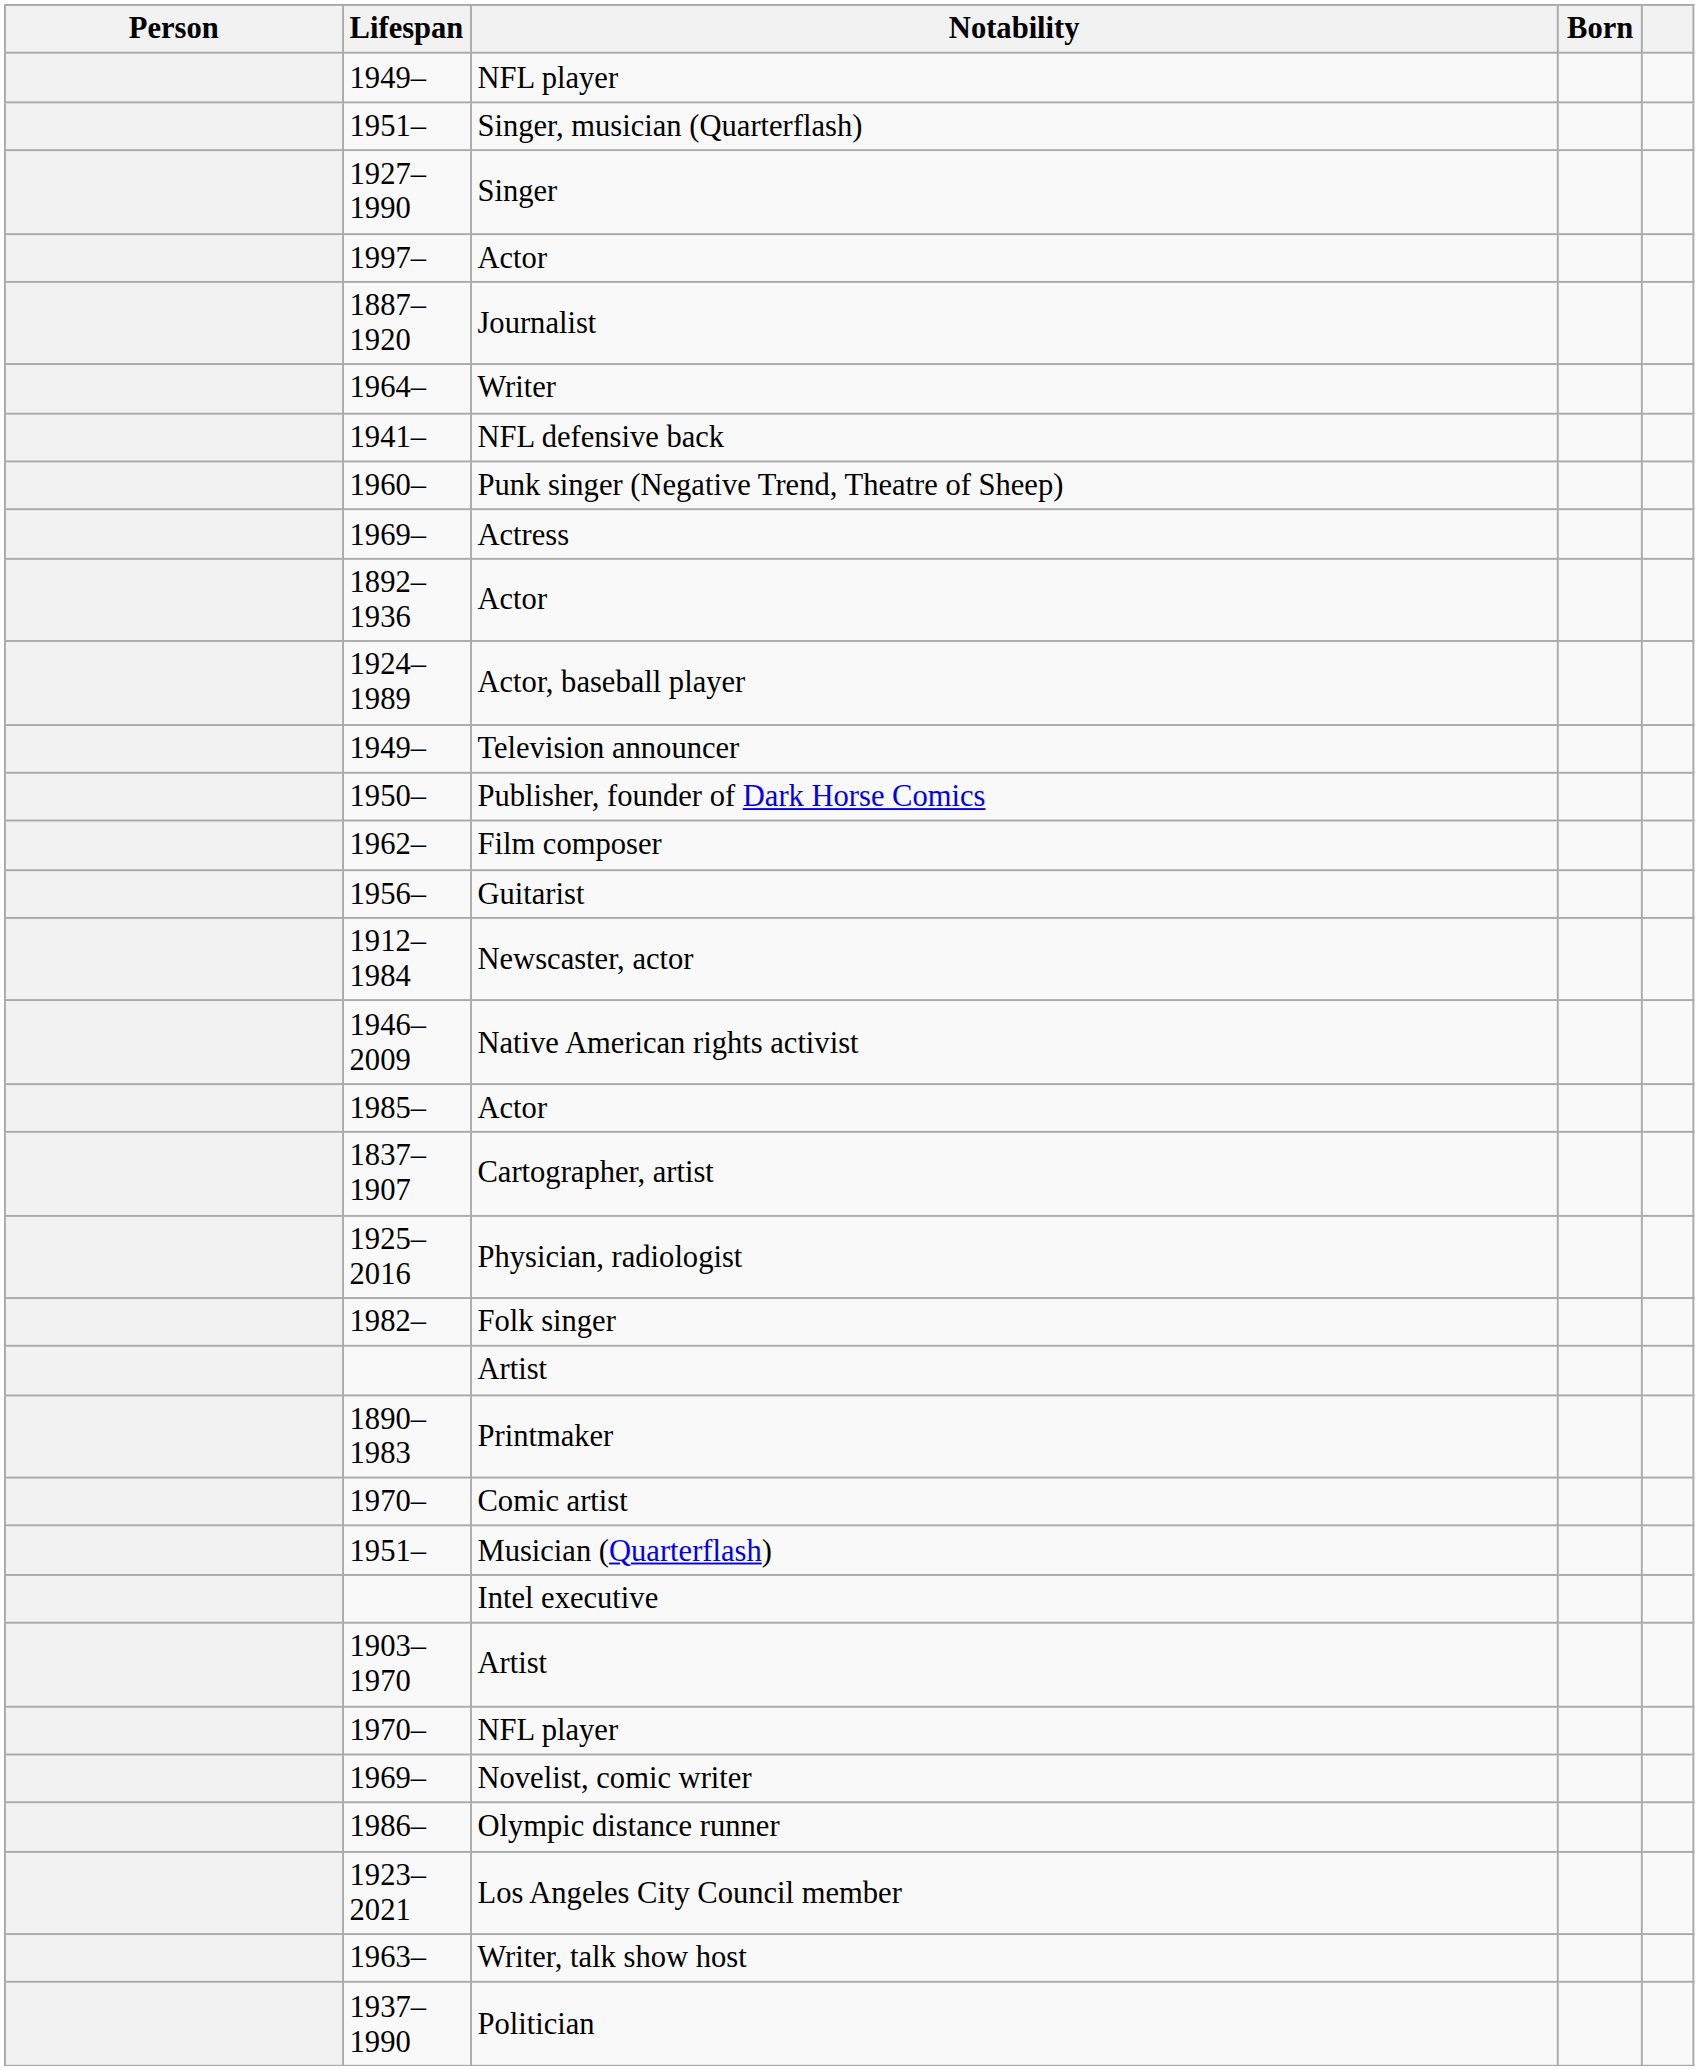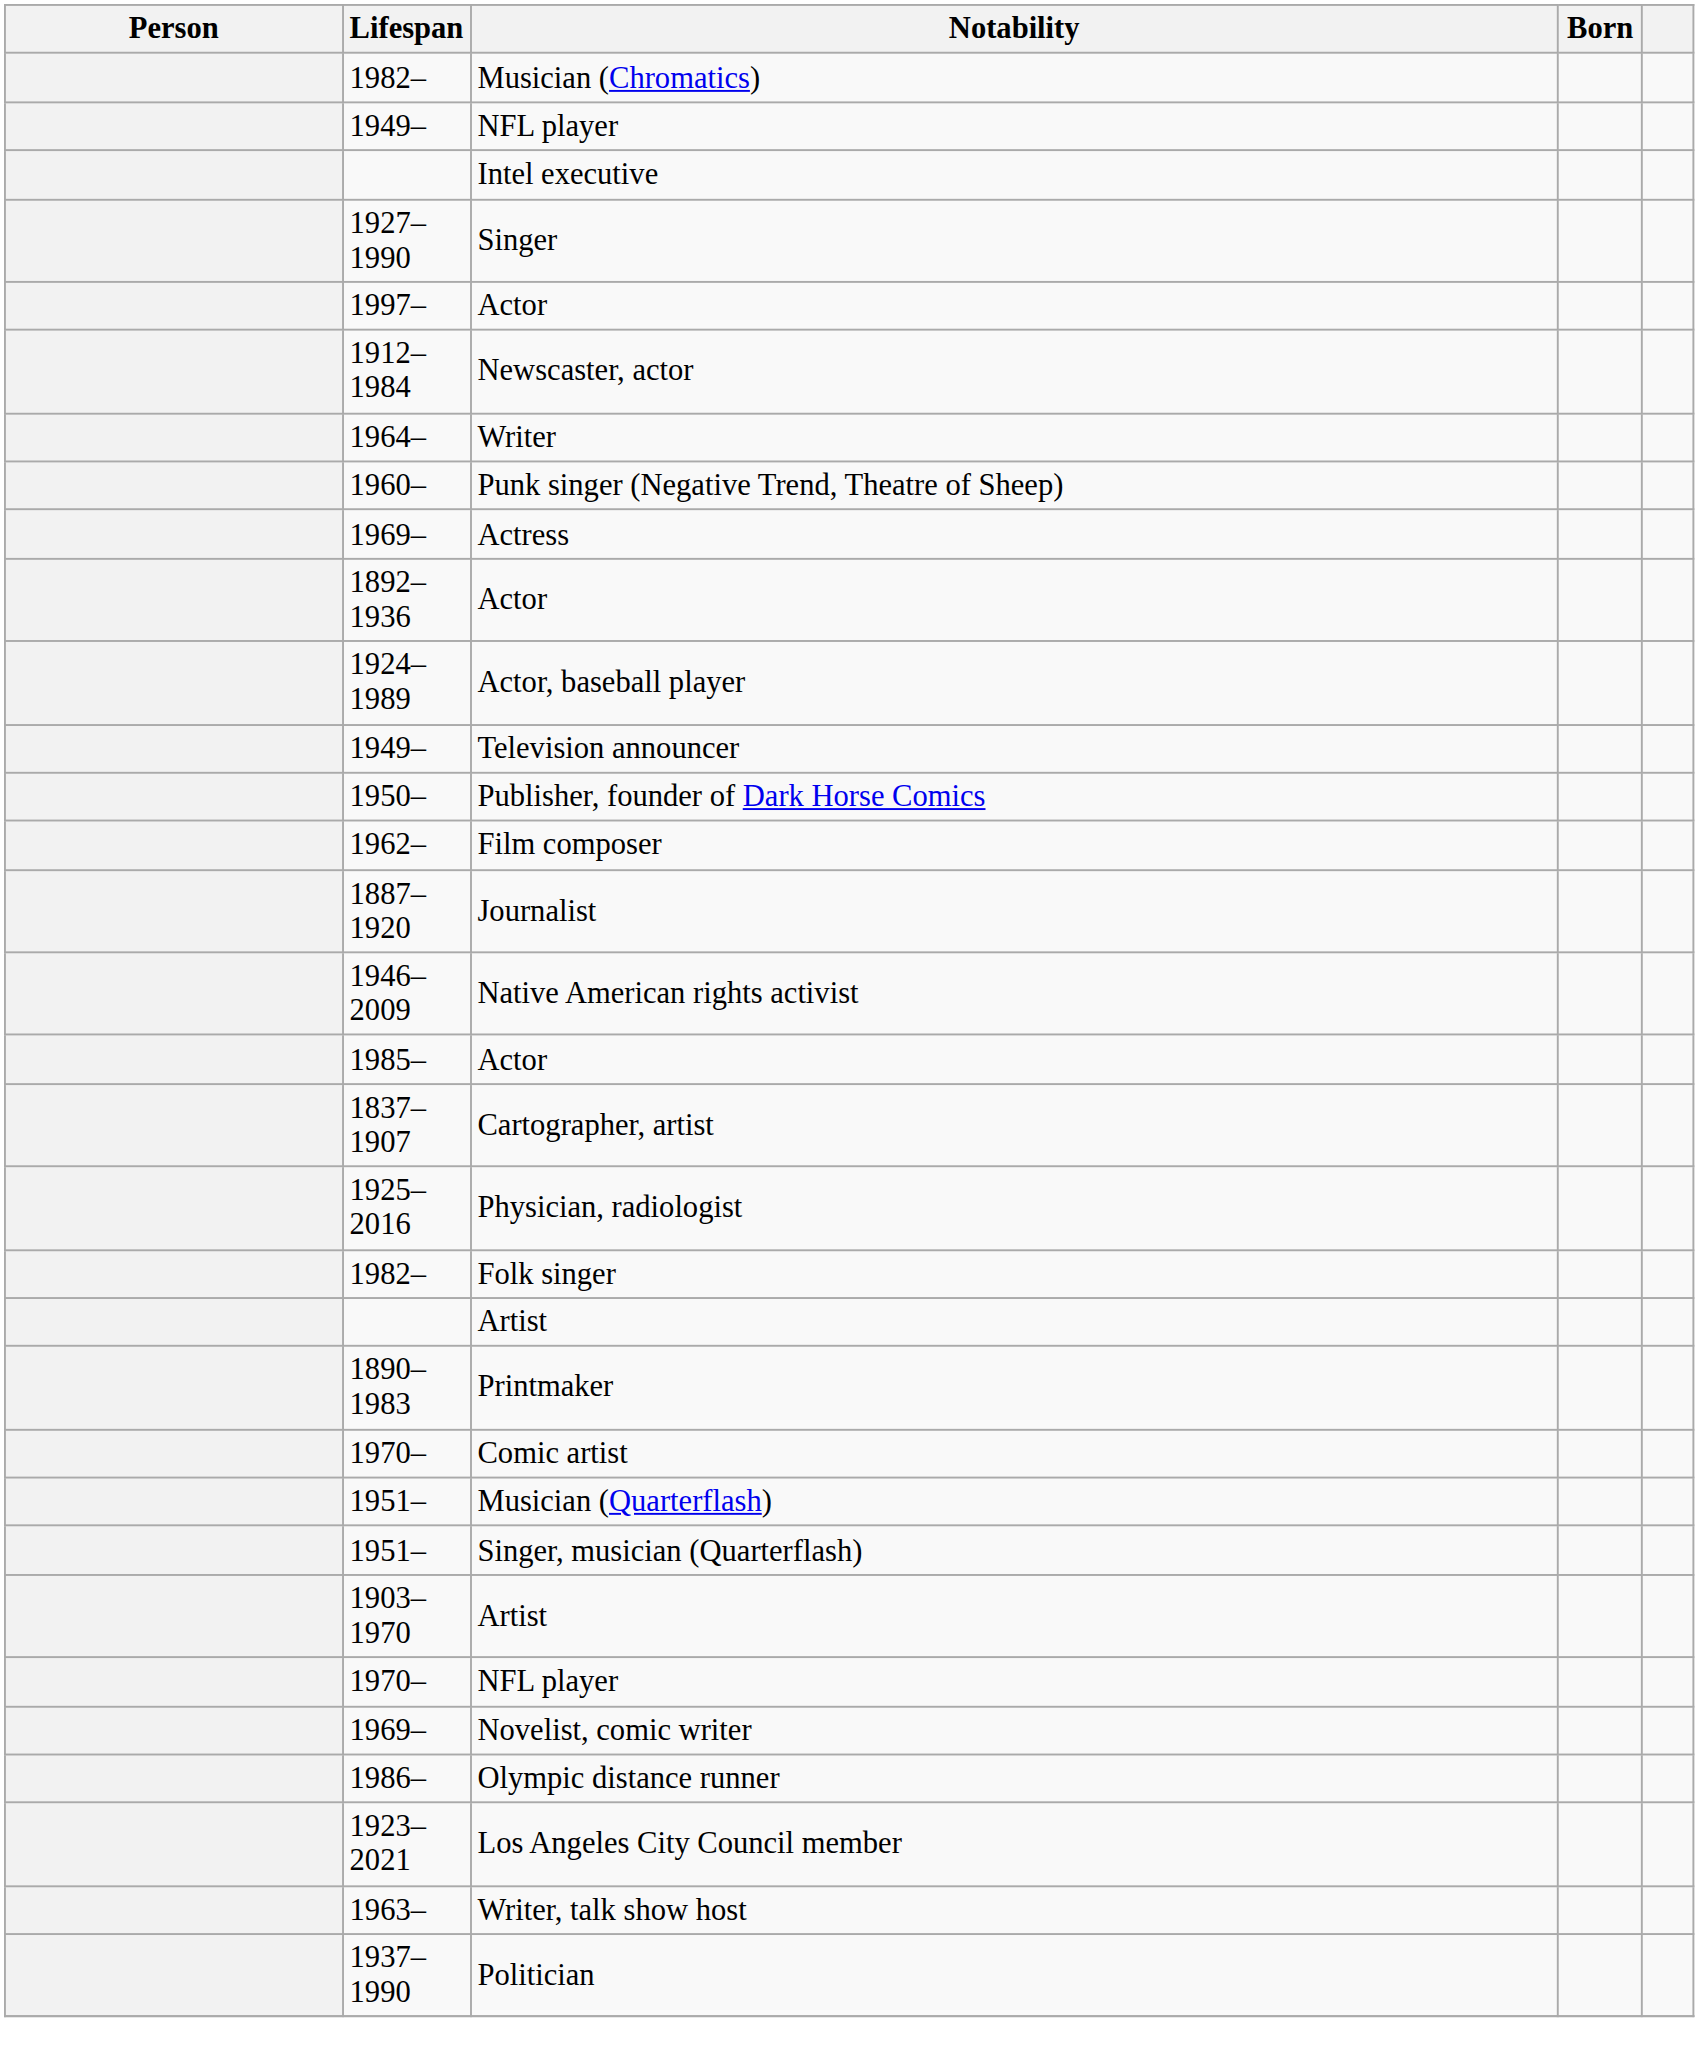 <table class="wikitable plainrowheaders sortable" style="margin-right: 0; width:70%;">
 <tr>
 <th scope="col" width="20%">Person</th>
 <th scope="col" width="6%">Lifespan</th>
 <th scope="col">Notability</th>
 <th scope="col" width="5%">Born</th>
 <th scope="col" class="unsortable" width="3%"></th>
 </tr>
 <tr>
 <th scope="row"></th>
+<td>1982–</td>
+<td>Musician (<a href='#'>Chromatics</a>)</td>
+<td></td>
+<td style="text-align:center;"></td>
+</tr>
+<tr>
+<th scope="row"></th>
 <td>1949–</td>
 <td>NFL player</td>
 <td></td>
 <td style="text-align:center;"></td>
 </tr>
 <tr>
 <th scope="row"></th>
-<td>1951–</td>
-<td>Singer, musician (Quarterflash)</td>
+<td></td>
+<td>Intel executive</td>
 <td></td>
 <td style="text-align:center;"></td>
 </tr>
 <tr>
 <th scope="row"></th>
 <td>1927–1990</td>
 <td>Singer</td>
 <td></td>
 <td style="text-align:center;"></td>
 </tr>
 <tr>
 <th scope="row"></th>
 <td>1997–</td>
 <td>Actor</td>
 <td></td>
 <td style="text-align:center;"></td>
 </tr>
 <tr>
 <th scope="row"></th>
-<td>1887–1920</td>
-<td>Journalist</td>
+<td>1912–1984</td>
+<td>Newscaster, actor</td>
 <td></td>
 <td style="text-align:center;"></td>
 </tr>
 <tr>
 <th scope="row"></th>
 <td>1964–</td>
 <td>Writer</td>
-<td></td>
-<td style="text-align:center;"></td>
-</tr>
-<tr>
-<th scope="row"></th>
-<td>1941–</td>
-<td>NFL defensive back</td>
 <td></td>
 <td style="text-align:center;"></td>
 </tr>
 <tr>
 <th scope="row"></th>
 <td>1960–</td>
 <td>Punk singer (Negative Trend, Theatre of Sheep)</td>
 <td></td>
 <td style="text-align:center;"></td>
 </tr>
 <tr>
 <th scope="row"></th>
 <td>1969–</td>
 <td>Actress</td>
 <td></td>
 <td style="text-align:center;"></td>
 </tr>
 <tr>
 <th scope="row"></th>
 <td>1892–1936</td>
 <td>Actor</td>
 <td></td>
 <td style="text-align:center;"></td>
 </tr>
 <tr>
 <th scope="row"></th>
 <td>1924–1989</td>
 <td>Actor, baseball player</td>
 <td></td>
 <td style="text-align:center;"></td>
 </tr>
 <tr>
 <th scope="row"></th>
 <td>1949–</td>
 <td>Television announcer</td>
 <td></td>
 <td style="text-align:center;"></td>
 </tr>
 <tr>
 <th scope="row"></th>
 <td>1950–</td>
 <td>Publisher, founder of <a href='#'>Dark Horse Comics</a></td>
 <td></td>
 <td style="text-align:center;"></td>
 </tr>
 <tr>
 <th scope="row"></th>
 <td>1962–</td>
 <td>Film composer</td>
 <td></td>
 <td style="text-align:center;"></td>
 </tr>
 <tr>
 <th scope="row"></th>
-<td>1956–</td>
-<td>Guitarist</td>
-<td></td>
-<td style="text-align:center;"></td>
-</tr>
-<tr>
-<th scope="row"></th>
-<td>1912–1984</td>
-<td>Newscaster, actor</td>
+<td>1887–1920</td>
+<td>Journalist</td>
 <td></td>
 <td style="text-align:center;"></td>
 </tr>
 <tr>
 <th scope="row"></th>
 <td>1946–2009</td>
 <td>Native American rights activist</td>
 <td></td>
 <td style="text-align:center;"></td>
 </tr>
 <tr>
 <th scope="row"></th>
 <td>1985–</td>
 <td>Actor</td>
 <td></td>
 <td style="text-align:center;"></td>
 </tr>
 <tr>
 <th scope="row"></th>
 <td>1837–1907</td>
 <td>Cartographer, artist</td>
 <td></td>
 <td style="text-align:center;"></td>
 </tr>
 <tr>
 <th scope="row"></th>
 <td>1925–2016</td>
 <td>Physician, radiologist</td>
 <td></td>
 <td style="text-align:center;"></td>
 </tr>
 <tr>
 <th scope="row"></th>
 <td>1982–</td>
 <td>Folk singer</td>
 <td></td>
 <td style="text-align:center;"></td>
 </tr>
 <tr>
 <th scope="row"></th>
 <td></td>
 <td>Artist</td>
 <td></td>
 <td style="text-align:center;"></td>
 </tr>
 <tr>
 <th scope="row"></th>
 <td>1890–1983</td>
 <td>Printmaker</td>
 <td></td>
 <td style="text-align:center;"></td>
 </tr>
 <tr>
 <th scope="row"></th>
 <td>1970–</td>
 <td>Comic artist</td>
 <td></td>
 <td style="text-align:center;"></td>
 </tr>
 <tr>
 <th scope="row"></th>
 <td>1951–</td>
 <td>Musician (<a href='#'>Quarterflash</a>)</td>
 <td></td>
 <td style="text-align:center;"></td>
 </tr>
 <tr>
 <th scope="row"></th>
-<td></td>
-<td>Intel executive</td>
+<td>1951–</td>
+<td>Singer, musician (Quarterflash)</td>
 <td></td>
 <td style="text-align:center;"></td>
 </tr>
 <tr>
 <th scope="row"></th>
 <td>1903–1970</td>
 <td>Artist</td>
 <td></td>
 <td style="text-align:center;"></td>
 </tr>
 <tr>
 <th scope="row"></th>
 <td>1970–</td>
 <td>NFL player</td>
 <td></td>
 <td style="text-align:center;"></td>
 </tr>
 <tr>
 <th scope="row"></th>
 <td>1969–</td>
 <td>Novelist, comic writer</td>
 <td></td>
 <td style="text-align:center;"></td>
 </tr>
 <tr>
 <th scope="row"></th>
 <td>1986–</td>
 <td>Olympic distance runner</td>
 <td></td>
 <td style="text-align:center;"></td>
 </tr>
 <tr>
 <th scope="row"></th>
 <td>1923–2021</td>
 <td>Los Angeles City Council member</td>
 <td></td>
 <td style="text-align:center;"></td>
 </tr>
 <tr>
 <th scope="row"></th>
 <td>1963–</td>
 <td>Writer, talk show host</td>
 <td></td>
 <td style="text-align:center;"></td>
 </tr>
 <tr>
 <th scope="row"></th>
 <td>1937–1990</td>
 <td>Politician</td>
 <td></td>
 <td style="text-align:center;"></td>
 </tr>
 <tr>
 </tr>
 </table>
